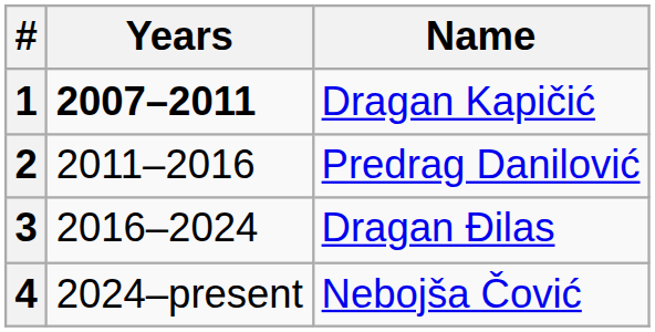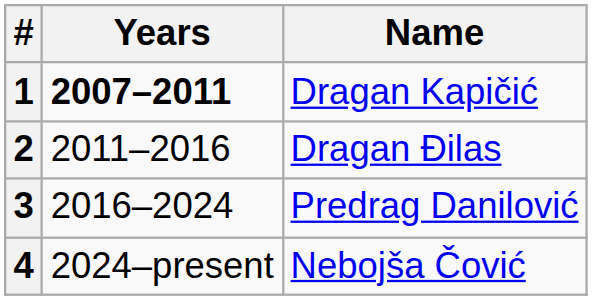 <table class="wikitable">
 <tr>
 <th>#</th>
 <th>Years</th>
 <th>Name</th>
 </tr>
 <tr>
 <th>1</th>
 <td><strong>2007–2011</strong></td>
 <td><a href='#'>Dragan Kapičić</a></td>
 </tr>
 <tr>
 <th>2</th>
 <td>2011–2016</td>
-<td><a href='#'>Predrag Danilović</a></td>
+<td><a href='#'>Dragan Đilas</a></td>
 </tr>
 <tr>
 <th>3</th>
 <td>2016–2024</td>
-<td><a href='#'>Dragan Đilas</a></td>
+<td><a href='#'>Predrag Danilović</a></td>
 </tr>
 <tr>
 <th>4</th>
 <td>2024–present</td>
 <td><a href='#'>Nebojša Čović</a></td>
 </tr>
 </table>
